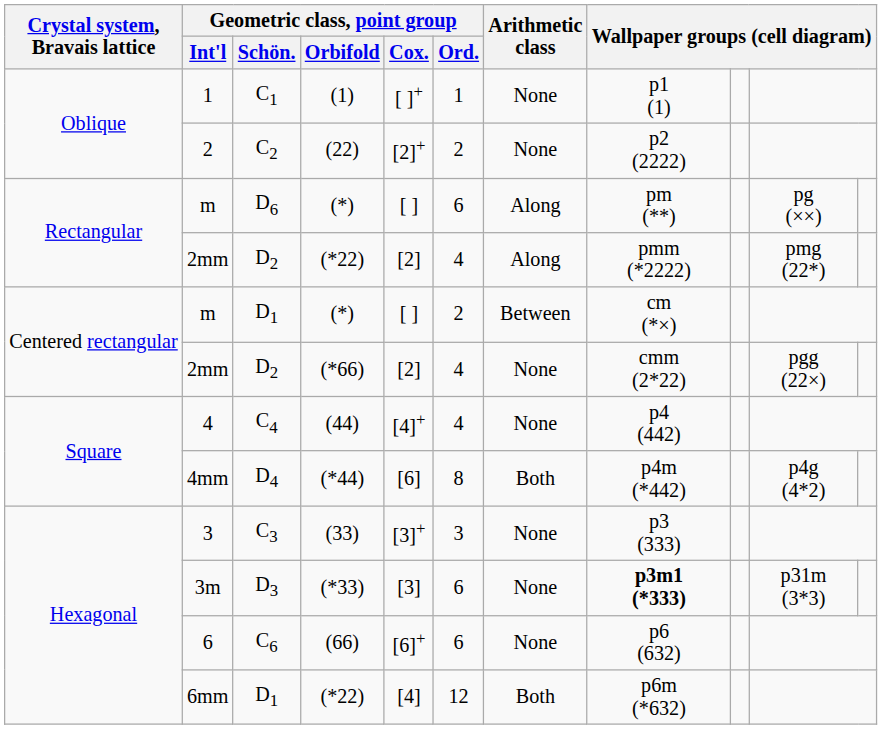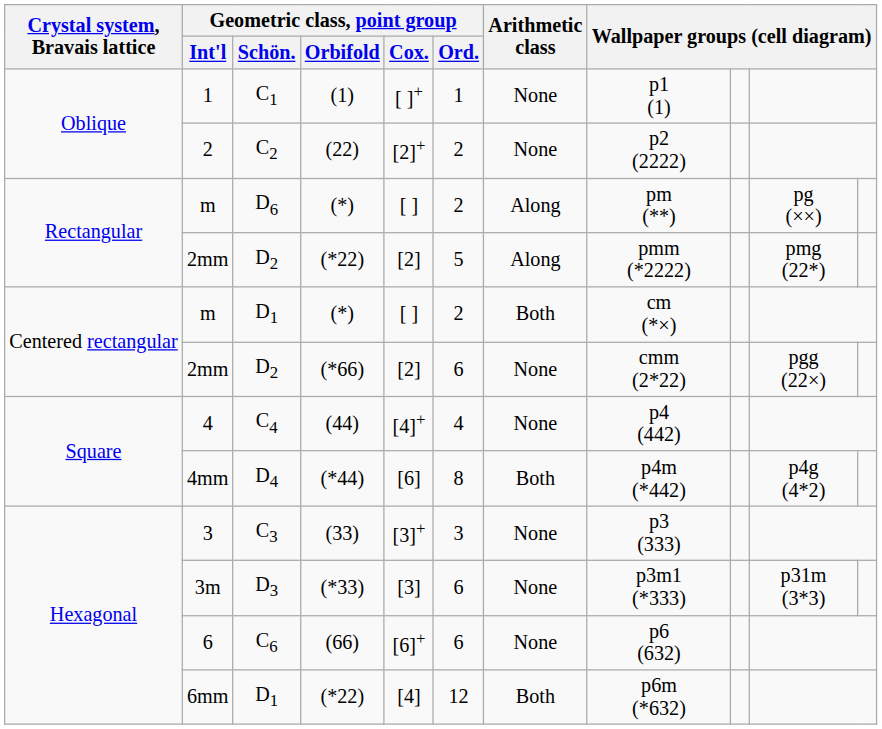 <table class="wikitable">
 <tr>
 <th rowspan=2><a href='#'>Crystal system</a>, <br>Bravais lattice</th>
 <th colspan=5>Geometric class, <a href='#'>point group</a></th>
 <th rowspan=2>Arithmetic <br>class</th>
 <th rowspan=2 colspan=4>Wallpaper groups (cell diagram)</th>
 </tr>
 <tr align=center>
 <th><a href='#'>Int'l</a></th>
 <th><a href='#'>Schön.</a></th>
 <th><a href='#'>Orbifold</a></th>
 <th><a href='#'>Cox.</a></th>
 <th><a href='#'>Ord.</a></th>
 </tr>
 <tr align=center>
 <td rowspan=2><a href='#'>Oblique</a><br></td>
 <td>1</td>
 <td>C<sub>1</sub></td>
 <td>(1)</td>
 <td>[ ]<sup>+</sup></td>
 <td>1</td>
 <td>None</td>
 <td>p1<br>(1)</td>
 <td></td>
 <td colspan=2> </td>
 </tr>
 <tr align=center>
 <td>2</td>
 <td>C<sub>2</sub></td>
 <td>(22)</td>
 <td>[2]<sup>+</sup></td>
 <td>2</td>
 <td>None</td>
 <td>p2<br>(2222)</td>
 <td></td>
 <td colspan=2> </td>
 </tr>
 <tr align=center>
 <td rowspan=2><a href='#'>Rectangular</a><br></td>
 <td>m</td>
 <td>D<sub>6</sub></td>
 <td>(*)</td>
 <td>[ ]</td>
-<td>6</td>
+<td>2</td>
 <td>Along</td>
 <td>pm<br>(**)</td>
 <td></td>
 <td>pg<br>(××)</td>
 <td></td>
 </tr>
 <tr align=center>
 <td>2mm</td>
 <td>D<sub>2</sub></td>
 <td>(*22)</td>
 <td>[2]</td>
-<td>4</td>
+<td>5</td>
 <td>Along</td>
 <td>pmm<br>(*2222)</td>
 <td></td>
 <td>pmg<br>(22*)</td>
 <td></td>
 </tr>
 <tr align=center>
 <td rowspan=2>Centered <a href='#'>rectangular</a><br></td>
 <td>m</td>
 <td>D<sub>1</sub></td>
 <td>(*)</td>
 <td>[ ]</td>
 <td>2</td>
-<td>Between</td>
+<td>Both</td>
 <td>cm<br>(*×)</td>
 <td></td>
 <td colspan=2> </td>
 </tr>
 <tr align=center>
 <td>2mm</td>
 <td>D<sub>2</sub></td>
 <td>(*66)</td>
 <td>[2]</td>
-<td>4</td>
+<td>6</td>
 <td>None</td>
 <td>cmm<br>(2*22)</td>
 <td></td>
 <td>pgg<br>(22×)</td>
 <td></td>
 </tr>
 <tr align=center>
 <td rowspan=2><a href='#'>Square</a><br></td>
 <td>4</td>
 <td>C<sub>4</sub></td>
 <td>(44)</td>
 <td>[4]<sup>+</sup></td>
 <td>4</td>
 <td>None</td>
 <td>p4<br>(442)</td>
 <td></td>
 <td colspan=2> </td>
 </tr>
 <tr align=center>
 <td>4mm</td>
 <td>D<sub>4</sub></td>
 <td>(*44)</td>
 <td>[6]</td>
 <td>8</td>
 <td>Both</td>
 <td>p4m<br>(*442)</td>
 <td></td>
 <td>p4g<br>(4*2)</td>
 <td></td>
 </tr>
 <tr align=center>
 <td rowspan=4><a href='#'>Hexagonal</a><br></td>
 <td>3</td>
 <td>C<sub>3</sub></td>
 <td>(33)</td>
 <td>[3]<sup>+</sup></td>
 <td>3</td>
 <td>None</td>
 <td>p3<br>(333)</td>
 <td></td>
 <td colspan=2> </td>
 </tr>
 <tr align=center>
 <td>3m</td>
 <td>D<sub>3</sub></td>
 <td>(*33)</td>
 <td>[3]</td>
 <td>6</td>
 <td>None</td>
-<td><strong>p3m1<br>(*333)</strong></td>
+<td>p3m1<br>(*333)</td>
 <td></td>
 <td>p31m<br>(3*3)</td>
 <td></td>
 </tr>
 <tr align=center>
 <td>6</td>
 <td>C<sub>6</sub></td>
 <td>(66)</td>
 <td>[6]<sup>+</sup></td>
 <td>6</td>
 <td>None</td>
 <td>p6<br>(632)</td>
 <td></td>
 <td colspan=2> </td>
 </tr>
 <tr align=center>
 <td>6mm</td>
 <td>D<sub>1</sub></td>
 <td>(*22)</td>
 <td>[4]</td>
 <td>12</td>
 <td>Both</td>
 <td>p6m<br>(*632)</td>
 <td></td>
 <td colspan=2> </td>
 </tr>
 </table>
